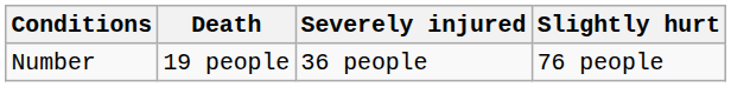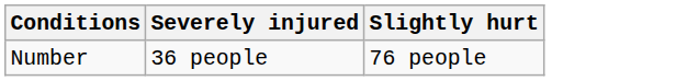 <table class="wikitable">
 <tr>
 <th>Conditions</th>
-<th>Death</th>
 <th>Severely injured</th>
 <th>Slightly hurt</th>
 </tr>
 <tr>
 <td>Number</td>
-<td>19 people</td>
 <td>36 people</td>
 <td>76 people</td>
 </tr>
 </table>
